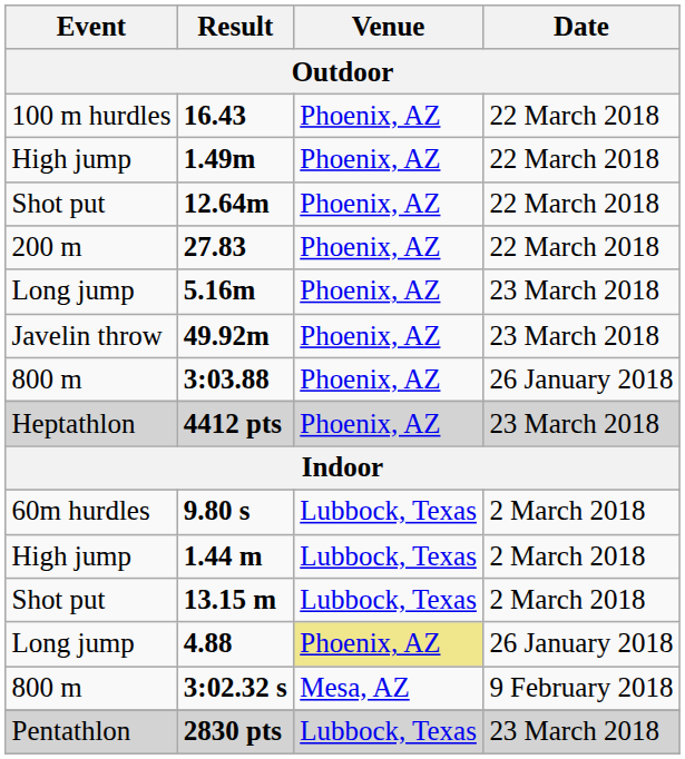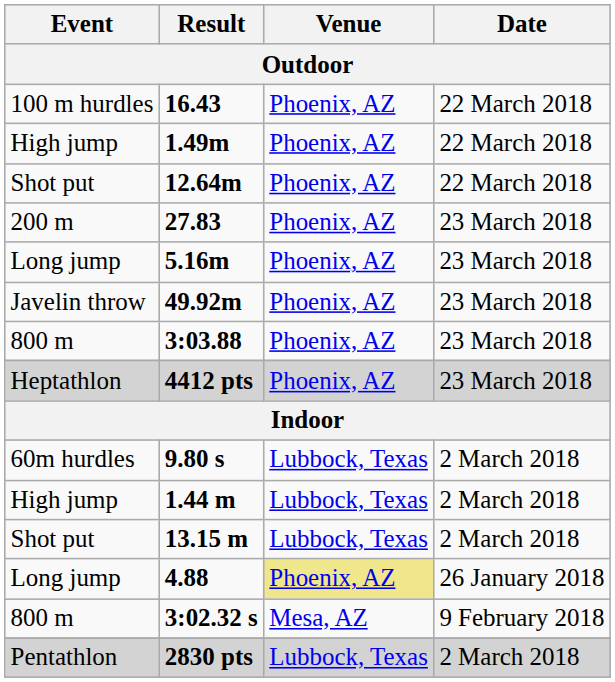 <table class="wikitable">
 <tr>
 <th>Event</th>
 <th>Result</th>
 <th>Venue</th>
 <th>Date</th>
 </tr>
 <tr>
 <th colspan="4">Outdoor</th>
 </tr>
 <tr>
 <td>100 m hurdles</td>
 <td><strong>16.43</strong></td>
 <td><a href='#'>Phoenix, AZ</a></td>
 <td>22 March 2018</td>
 </tr>
 <tr>
 <td>High jump</td>
 <td><strong>1.49m</strong></td>
 <td><a href='#'>Phoenix, AZ</a></td>
 <td>22 March 2018</td>
 </tr>
 <tr>
 <td>Shot put</td>
 <td><strong>12.64m</strong></td>
 <td><a href='#'>Phoenix, AZ</a></td>
 <td>22 March 2018</td>
 </tr>
 <tr>
 <td>200 m</td>
 <td><strong>27.83 </strong></td>
 <td><a href='#'>Phoenix, AZ</a></td>
-<td>22 March 2018</td>
+<td>23 March 2018</td>
 </tr>
 <tr>
 <td>Long jump</td>
 <td><strong>5.16m</strong></td>
 <td><a href='#'>Phoenix, AZ</a></td>
 <td>23 March 2018</td>
 </tr>
 <tr>
 <td>Javelin throw</td>
 <td><strong>49.92m</strong></td>
 <td><a href='#'>Phoenix, AZ</a></td>
 <td>23 March 2018</td>
 </tr>
 <tr>
 <td>800 m</td>
 <td><strong>3:03.88 </strong></td>
 <td><a href='#'>Phoenix, AZ</a></td>
-<td>26 January 2018</td>
+<td>23 March 2018</td>
 </tr>
 <tr>
 </tr>
 <tr bgcolor=lightgray>
 <td>Heptathlon</td>
 <td><strong>4412 pts</strong></td>
 <td> <a href='#'>Phoenix, AZ</a></td>
 <td>23 March 2018</td>
 </tr>
 <tr>
 <th colspan="4">Indoor</th>
 </tr>
 <tr>
 <td>60m hurdles</td>
 <td><strong>9.80 s</strong></td>
 <td><a href='#'>Lubbock, Texas</a></td>
 <td>2 March 2018</td>
 </tr>
 <tr>
 <td>High jump</td>
 <td><strong>1.44 m</strong></td>
 <td><a href='#'>Lubbock, Texas</a></td>
 <td>2 March 2018</td>
 </tr>
 <tr>
 <td>Shot put</td>
 <td><strong>13.15 m</strong></td>
 <td><a href='#'>Lubbock, Texas</a></td>
 <td>2 March 2018</td>
 </tr>
 <tr>
 <td>Long jump</td>
 <td><strong>4.88</strong></td>
 <td style="background: khaki;"><a href='#'>Phoenix, AZ</a></td>
 <td>26 January 2018</td>
 </tr>
 <tr>
 <td>800 m</td>
 <td><strong>3:02.32 s</strong></td>
 <td><a href='#'>Mesa, AZ</a></td>
 <td>9 February 2018</td>
 </tr>
 <tr>
 </tr>
 <tr bgcolor=lightgray>
 <td>Pentathlon</td>
 <td><strong>2830 pts</strong></td>
 <td> <a href='#'>Lubbock, Texas</a></td>
-<td>23 March 2018</td>
+<td>2 March 2018</td>
 </tr>
 </table>
